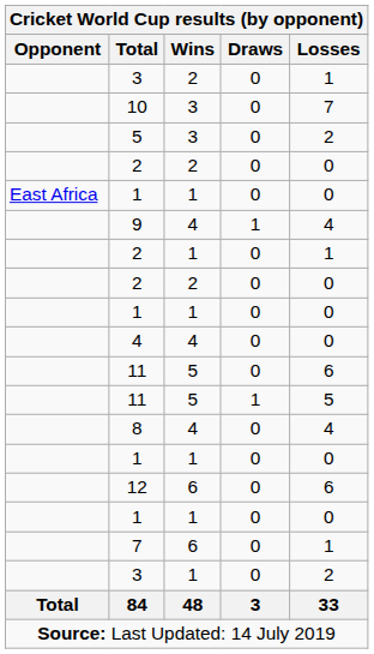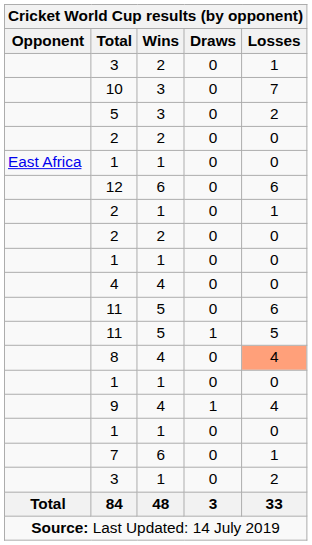 <table class="wikitable" style="text-align: center;">
 <tr>
 <th colspan=5>Cricket World Cup results (by opponent)</th>
 </tr>
 <tr>
 <th>Opponent</th>
 <th>Total</th>
 <th>Wins</th>
 <th>Draws</th>
 <th>Losses</th>
 </tr>
 <tr>
 <td align="left"></td>
 <td>3</td>
 <td>2</td>
 <td>0</td>
 <td>1</td>
 </tr>
 <tr>
 <td align="left"></td>
 <td>10</td>
 <td>3</td>
 <td>0</td>
 <td>7</td>
 </tr>
 <tr>
 <td align="left"></td>
 <td>5</td>
 <td>3</td>
 <td>0</td>
 <td>2</td>
 </tr>
 <tr>
 <td align="left"></td>
 <td>2</td>
 <td>2</td>
 <td>0</td>
 <td>0</td>
 </tr>
 <tr>
 <td align="left"> <a href='#'>East Africa</a></td>
 <td>1</td>
 <td>1</td>
 <td>0</td>
 <td>0</td>
 </tr>
 <tr>
 <td align="left"></td>
-<td>9</td>
-<td>4</td>
-<td>1</td>
-<td>4</td>
+<td>12</td>
+<td>6</td>
+<td>0</td>
+<td>6</td>
 </tr>
 <tr>
 <td align="left"></td>
 <td>2</td>
 <td>1</td>
 <td>0</td>
 <td>1</td>
 </tr>
 <tr>
 <td align="left"></td>
 <td>2</td>
 <td>2</td>
 <td>0</td>
 <td>0</td>
 </tr>
 <tr>
 <td align="left"></td>
 <td>1</td>
 <td>1</td>
 <td>0</td>
 <td>0</td>
 </tr>
 <tr>
 <td align="left"></td>
 <td>4</td>
 <td>4</td>
 <td>0</td>
 <td>0</td>
 </tr>
 <tr>
 <td align="left"></td>
 <td>11</td>
 <td>5</td>
 <td>0</td>
 <td>6</td>
 </tr>
 <tr>
 <td align="left"></td>
 <td>11</td>
 <td>5</td>
 <td>1</td>
 <td>5</td>
 </tr>
 <tr>
 <td align="left"></td>
 <td>8</td>
 <td>4</td>
 <td>0</td>
-<td>4</td>
+<td style="background: lightsalmon;">4</td>
 </tr>
 <tr>
 <td align="left"></td>
 <td>1</td>
 <td>1</td>
 <td>0</td>
 <td>0</td>
 </tr>
 <tr>
 <td align="left"></td>
-<td>12</td>
-<td>6</td>
-<td>0</td>
-<td>6</td>
+<td>9</td>
+<td>4</td>
+<td>1</td>
+<td>4</td>
 </tr>
 <tr>
 <td align="left"></td>
 <td>1</td>
 <td>1</td>
 <td>0</td>
 <td>0</td>
 </tr>
 <tr>
 <td align="left"></td>
 <td>7</td>
 <td>6</td>
 <td>0</td>
 <td>1</td>
 </tr>
 <tr>
 <td align="left"></td>
 <td>3</td>
 <td>1</td>
 <td>0</td>
 <td>2</td>
 </tr>
 <tr>
 <th>Total</th>
 <th>84</th>
 <th>48</th>
 <th>3</th>
 <th>33</th>
 </tr>
 <tr>
 <td colspan=5><strong>Source: </strong>Last Updated: 14 July 2019</td>
 </tr>
 </table>
